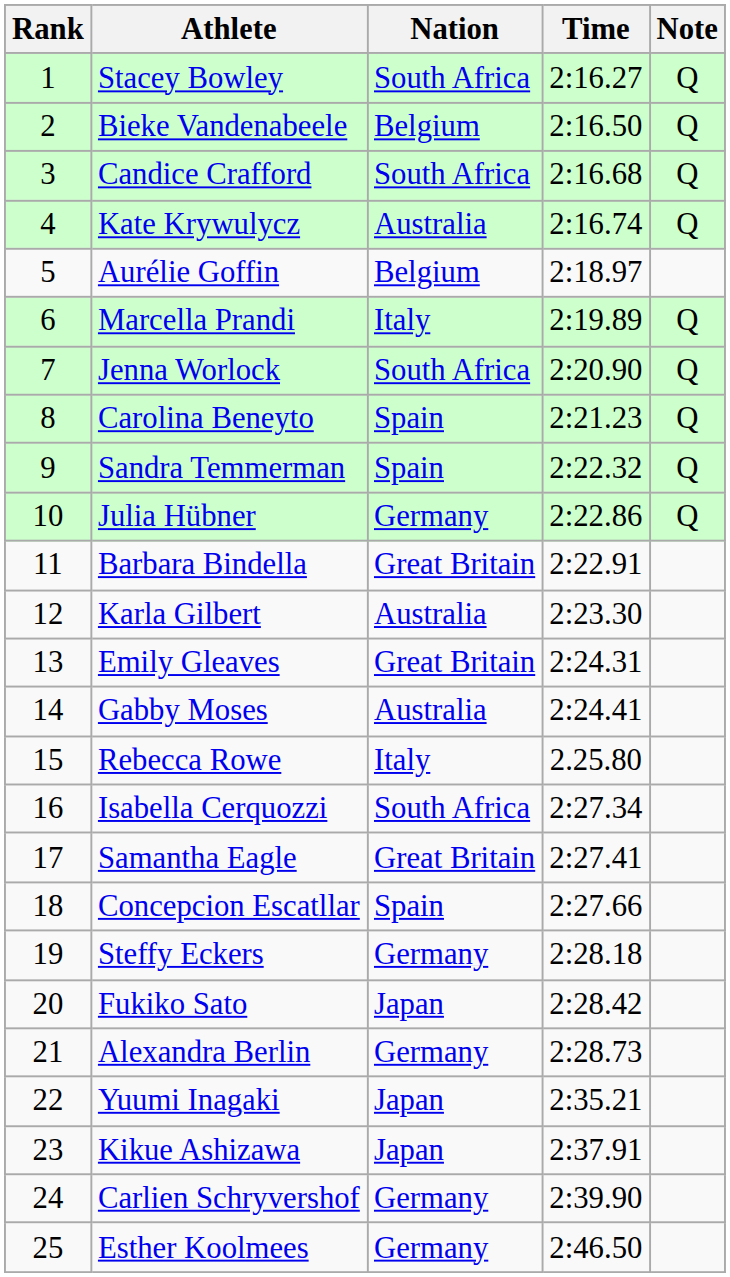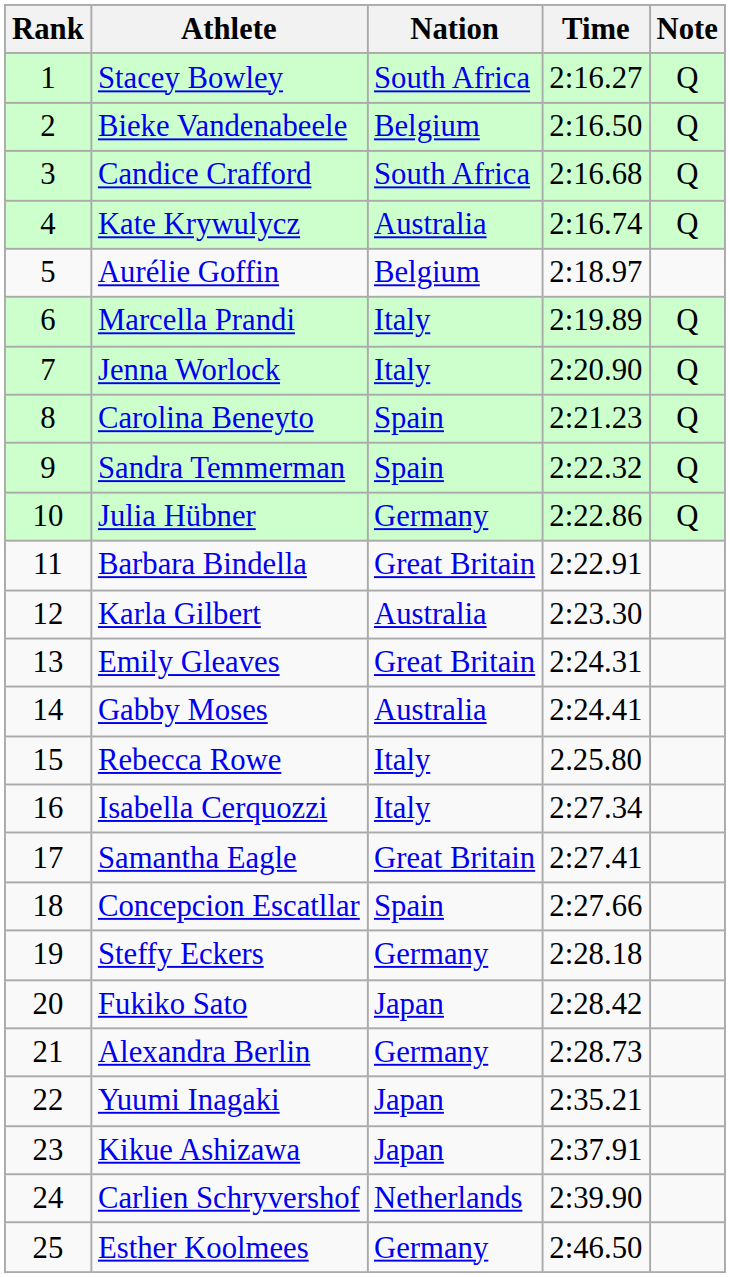 <table class="wikitable sortable" style="text-align:center">
 <tr>
 <th>Rank</th>
 <th>Athlete</th>
 <th>Nation</th>
 <th>Time</th>
 <th>Note</th>
 </tr>
 <tr bgcolor=ccffcc>
 <td>1</td>
 <td align=left><a href='#'>Stacey Bowley</a></td>
 <td align=left> <a href='#'>South Africa</a></td>
 <td>2:16.27</td>
 <td>Q</td>
 </tr>
 <tr bgcolor=ccffcc>
 <td>2</td>
 <td align=left><a href='#'>Bieke Vandenabeele</a></td>
 <td align=left> <a href='#'>Belgium</a></td>
 <td>2:16.50</td>
 <td>Q</td>
 </tr>
 <tr bgcolor=ccffcc>
 <td>3</td>
 <td align=left><a href='#'>Candice Crafford</a></td>
 <td align=left> <a href='#'>South Africa</a></td>
 <td>2:16.68</td>
 <td>Q</td>
 </tr>
 <tr bgcolor=ccffcc>
 <td>4</td>
 <td align=left><a href='#'>Kate Krywulycz</a></td>
 <td align=left> <a href='#'>Australia</a></td>
 <td>2:16.74</td>
 <td>Q</td>
 </tr>
 <tr>
 <td>5</td>
 <td align=left><a href='#'>Aurélie Goffin</a></td>
 <td align=left> <a href='#'>Belgium</a></td>
 <td>2:18.97</td>
 <td></td>
 </tr>
 <tr bgcolor=ccffcc>
 <td>6</td>
 <td align=left><a href='#'>Marcella Prandi</a></td>
 <td align=left> <a href='#'>Italy</a></td>
 <td>2:19.89</td>
 <td>Q</td>
 </tr>
 <tr bgcolor=ccffcc>
 <td>7</td>
 <td align=left><a href='#'>Jenna Worlock</a></td>
-<td align=left> <a href='#'>South Africa</a></td>
+<td align=left> <a href='#'>Italy</a></td>
 <td>2:20.90</td>
 <td>Q</td>
 </tr>
 <tr bgcolor=ccffcc>
 <td>8</td>
 <td align=left><a href='#'>Carolina Beneyto</a></td>
 <td align=left> <a href='#'>Spain</a></td>
 <td>2:21.23</td>
 <td>Q</td>
 </tr>
 <tr bgcolor=ccffcc>
 <td>9</td>
 <td align=left><a href='#'>Sandra Temmerman</a></td>
 <td align=left> <a href='#'>Spain</a></td>
 <td>2:22.32</td>
 <td>Q</td>
 </tr>
 <tr bgcolor=ccffcc>
 <td>10</td>
 <td align=left><a href='#'>Julia Hübner</a></td>
 <td align=left> <a href='#'>Germany</a></td>
 <td>2:22.86</td>
 <td>Q</td>
 </tr>
 <tr>
 <td>11</td>
 <td align=left><a href='#'>Barbara Bindella</a></td>
 <td align=left> <a href='#'>Great Britain</a></td>
 <td>2:22.91</td>
 <td></td>
 </tr>
 <tr>
 <td>12</td>
 <td align=left><a href='#'>Karla Gilbert</a></td>
 <td align=left> <a href='#'>Australia</a></td>
 <td>2:23.30</td>
 <td></td>
 </tr>
 <tr>
 <td>13</td>
 <td align=left><a href='#'>Emily Gleaves</a></td>
 <td align=left> <a href='#'>Great Britain</a></td>
 <td>2:24.31</td>
 <td></td>
 </tr>
 <tr>
 <td>14</td>
 <td align=left><a href='#'>Gabby Moses</a></td>
 <td align=left> <a href='#'>Australia</a></td>
 <td>2:24.41</td>
 <td></td>
 </tr>
 <tr>
 <td>15</td>
 <td align=left><a href='#'>Rebecca Rowe</a></td>
 <td align=left> <a href='#'>Italy</a></td>
 <td>2.25.80</td>
 <td></td>
 </tr>
 <tr>
 <td>16</td>
 <td align=left><a href='#'>Isabella Cerquozzi</a></td>
-<td align=left> <a href='#'>South Africa</a></td>
+<td align=left> <a href='#'>Italy</a></td>
 <td>2:27.34</td>
 <td></td>
 </tr>
 <tr>
 <td>17</td>
 <td align=left><a href='#'>Samantha Eagle</a></td>
 <td align=left> <a href='#'>Great Britain</a></td>
 <td>2:27.41</td>
 <td></td>
 </tr>
 <tr>
 <td>18</td>
 <td align=left><a href='#'>Concepcion Escatllar</a></td>
 <td align=left> <a href='#'>Spain</a></td>
 <td>2:27.66</td>
 <td></td>
 </tr>
 <tr>
 <td>19</td>
 <td align=left><a href='#'>Steffy Eckers</a></td>
 <td align=left> <a href='#'>Germany</a></td>
 <td>2:28.18</td>
 <td></td>
 </tr>
 <tr>
 <td>20</td>
 <td align=left><a href='#'>Fukiko Sato</a></td>
 <td align=left> <a href='#'>Japan</a></td>
 <td>2:28.42</td>
 <td></td>
 </tr>
 <tr>
 <td>21</td>
 <td align=left><a href='#'>Alexandra Berlin</a></td>
 <td align=left> <a href='#'>Germany</a></td>
 <td>2:28.73</td>
 <td></td>
 </tr>
 <tr>
 <td>22</td>
 <td align=left><a href='#'>Yuumi Inagaki</a></td>
 <td align=left> <a href='#'>Japan</a></td>
 <td>2:35.21</td>
 <td></td>
 </tr>
 <tr>
 <td>23</td>
 <td align=left><a href='#'>Kikue Ashizawa</a></td>
 <td align=left> <a href='#'>Japan</a></td>
 <td>2:37.91</td>
 <td></td>
 </tr>
 <tr>
 <td>24</td>
 <td align=left><a href='#'>Carlien Schryvershof</a></td>
-<td align=left> <a href='#'>Germany</a></td>
+<td align=left> <a href='#'>Netherlands</a></td>
 <td>2:39.90</td>
 <td></td>
 </tr>
 <tr>
 <td>25</td>
 <td align=left><a href='#'>Esther Koolmees</a></td>
 <td align=left> <a href='#'>Germany</a></td>
 <td>2:46.50</td>
 <td></td>
 </tr>
 </table>
